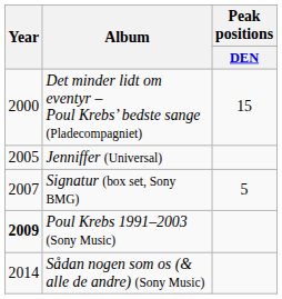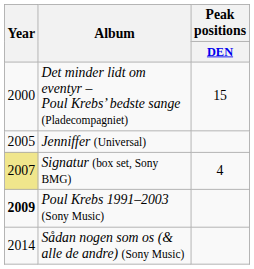 <table class="wikitable">
 <tr>
 <th align="center" rowspan="2" width="10">Year</th>
 <th align="center" rowspan="2" width="170">Album</th>
 <th align="center" colspan="1" width="20">Peak positions</th>
 </tr>
 <tr>
 <th scope="col" style="width:3em;font-size:90%;"><a href='#'>DEN</a><br></th>
 </tr>
 <tr>
 <td style="text-align:center;">2000</td>
 <td><em>Det minder lidt om eventyr –<br> Poul Krebs’ bedste sange</em> <small>(Pladecompagniet)</small></td>
 <td style="text-align:center;">15</td>
 </tr>
 <tr>
 <td style="text-align:center;">2005</td>
 <td><em>Jenniffer</em> <small>(Universal)</small></td>
 <td style="text-align:center;"></td>
 </tr>
 <tr>
-<td style="text-align:center;">2007</td>
+<td style="background: khaki; text-align:center;">2007</td>
 <td><em>Signatur</em> <small>(box set, Sony BMG)</small></td>
-<td style="text-align:center;">5</td>
+<td style="text-align:center;">4</td>
 </tr>
 <tr>
 <td style="text-align:center;"><strong>2009</strong></td>
 <td><em>Poul Krebs 1991–2003</em> <small>(Sony Music)</small></td>
 <td style="text-align:center;"></td>
 </tr>
 <tr>
 <td style="text-align:center;">2014</td>
 <td><em>Sådan nogen som os (& alle de andre)</em> <small>(Sony Music)</small></td>
 <td style="text-align:center;"></td>
 </tr>
 </table>
